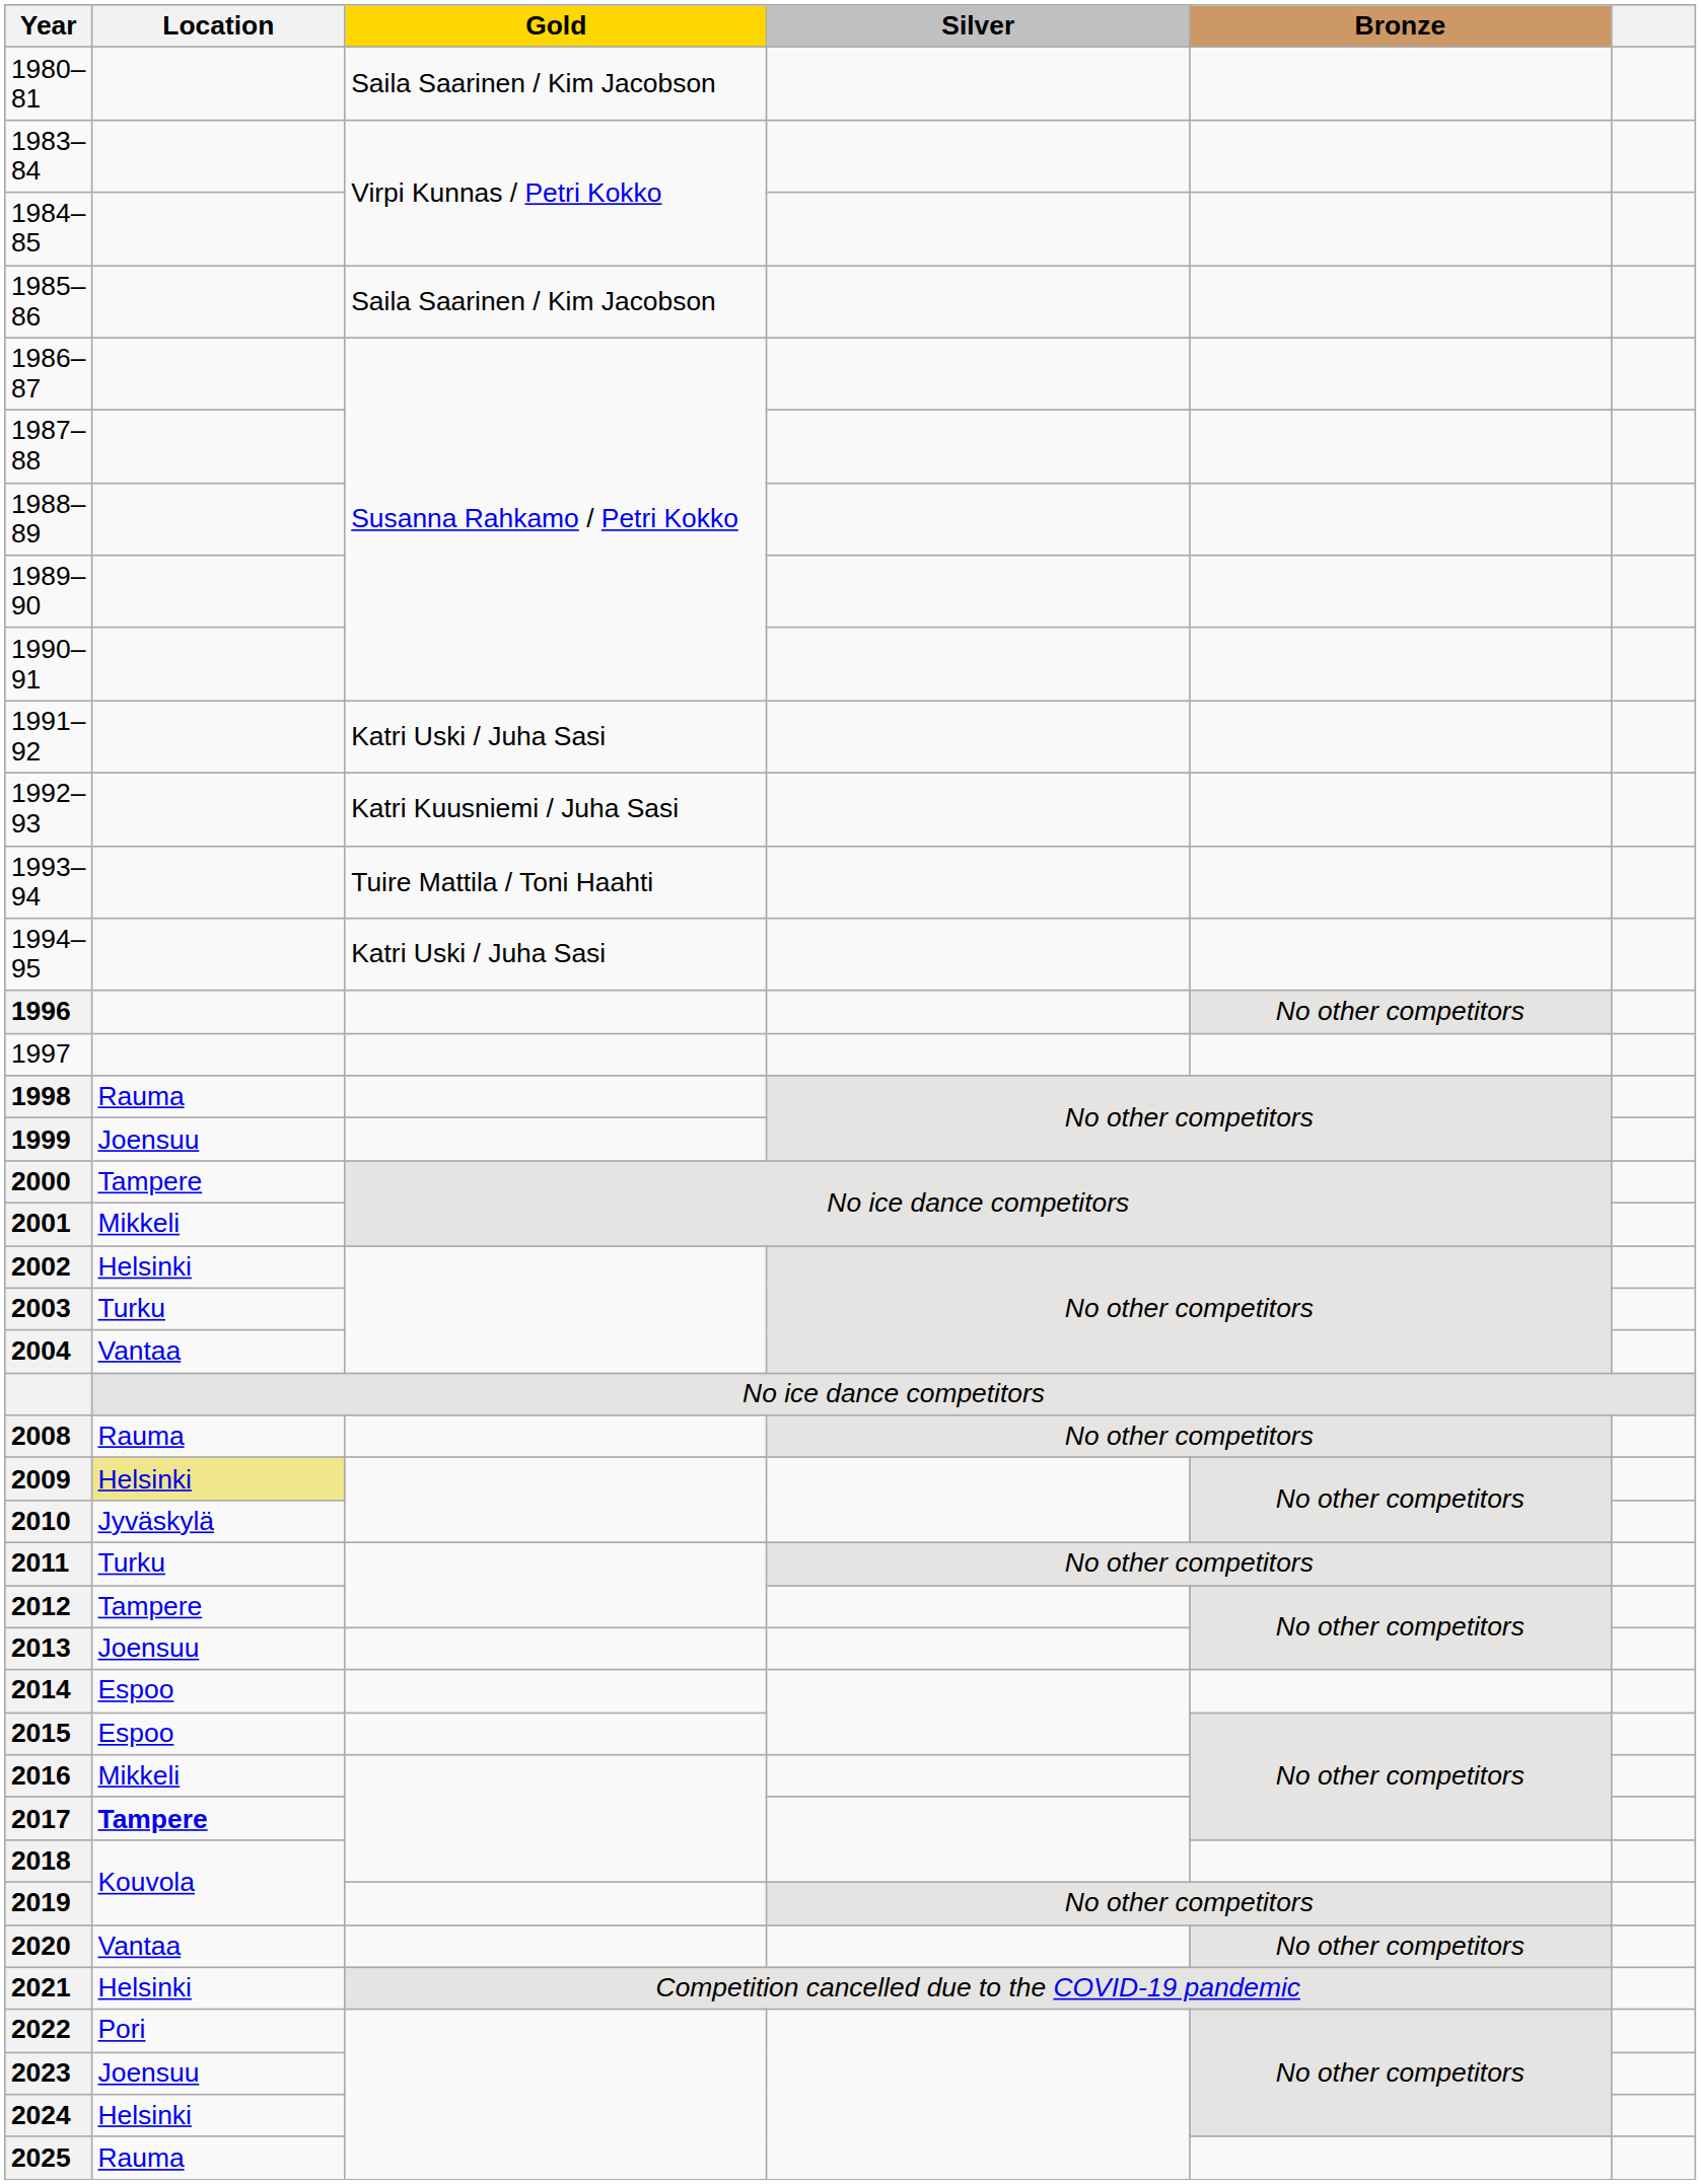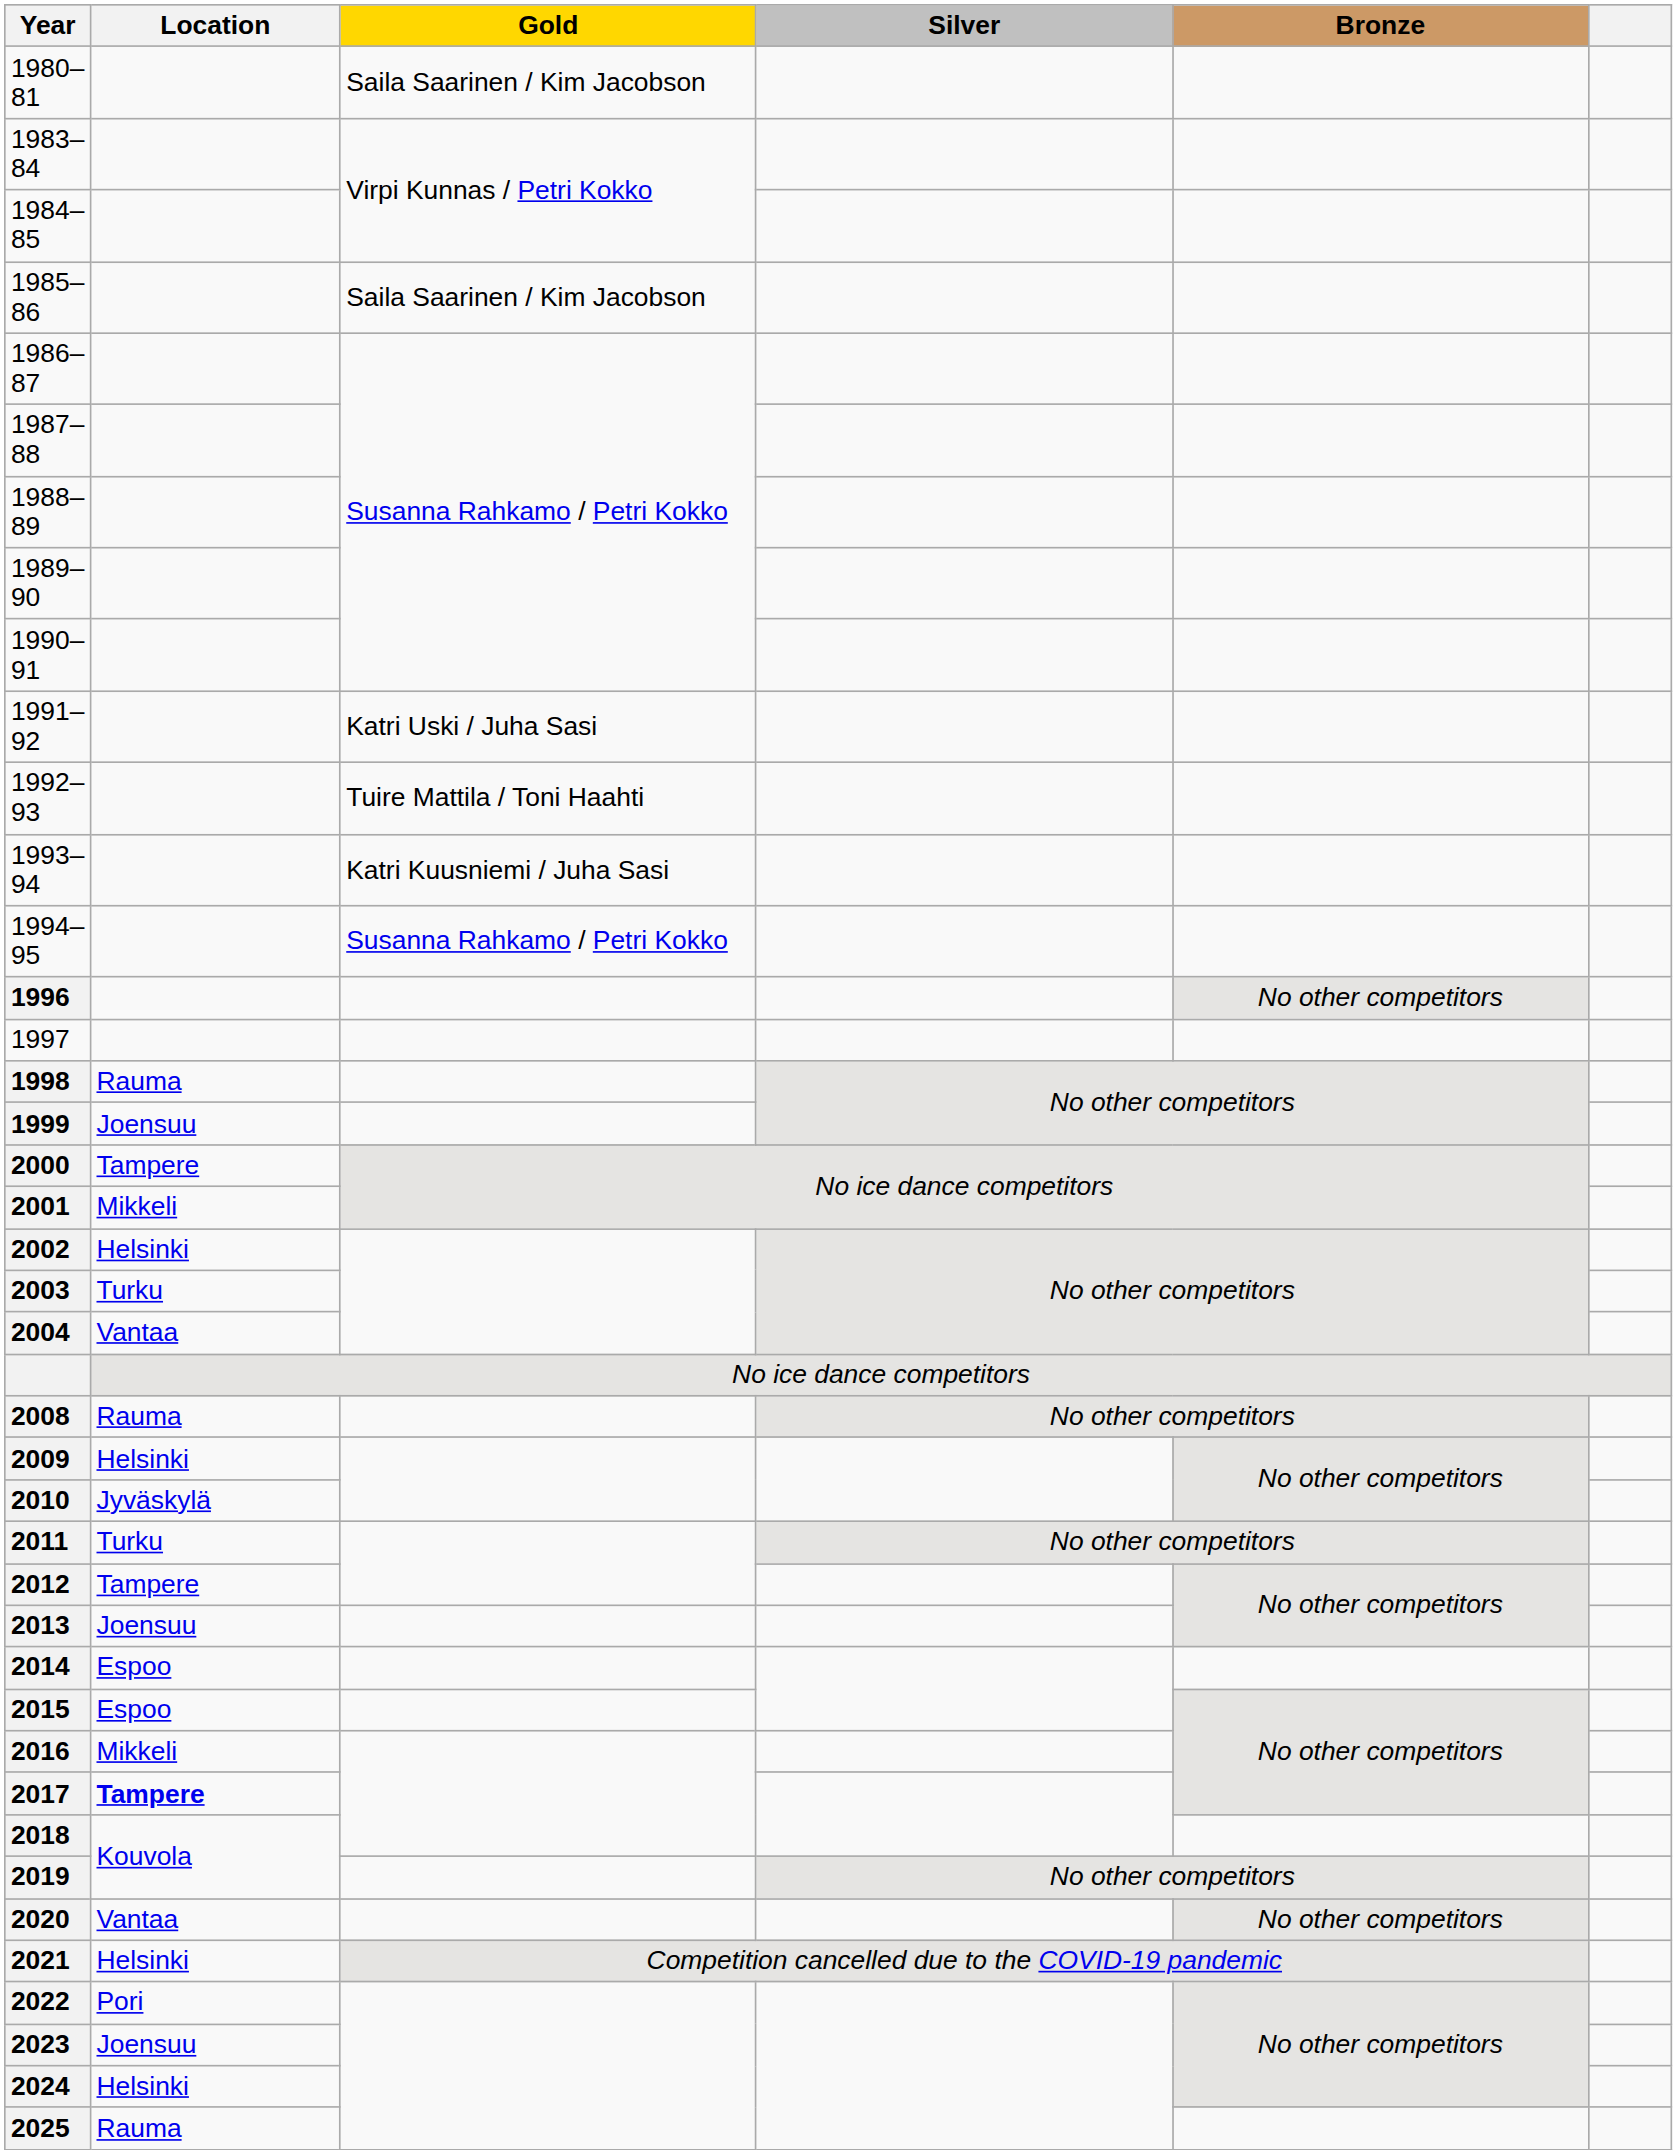 <table class="wikitable unsortable" style="text-align:left; width:80%">
 <tr>
 <th scope="col" style="text-align:center; width:5%">Year</th>
 <th scope="col" style="text-align:center; width:15%">Location</th>
 <td scope="col" style="text-align:center; width:25%; background:gold"><strong>Gold</strong></td>
 <td scope="col" style="text-align:center; width:25%; background:silver"><strong>Silver</strong></td>
 <td scope="col" style="text-align:center; width:25%; background:#c96"><strong>Bronze</strong></td>
 <th scope="col" style="text-align:center; width:5%"></th>
 </tr>
 <tr>
 <td>1980–81</td>
 <td></td>
 <td>Saila Saarinen / Kim Jacobson</td>
 <td></td>
 <td></td>
 <td></td>
 </tr>
 <tr>
 <td>1983–84</td>
 <td></td>
 <td rowspan="2">Virpi Kunnas / <a href='#'>Petri Kokko</a></td>
 <td></td>
 <td></td>
 <td></td>
 </tr>
 <tr>
 <td>1984–85</td>
 <td></td>
 <td></td>
 <td></td>
 <td></td>
 </tr>
 <tr>
 <td>1985–86</td>
 <td></td>
 <td>Saila Saarinen / Kim Jacobson</td>
 <td></td>
 <td></td>
 <td></td>
 </tr>
 <tr>
 <td>1986–87</td>
 <td></td>
 <td rowspan="5"><a href='#'>Susanna Rahkamo</a> / <a href='#'>Petri Kokko</a></td>
 <td></td>
 <td></td>
 <td></td>
 </tr>
 <tr>
 <td>1987–88</td>
 <td></td>
 <td></td>
 <td></td>
 <td></td>
 </tr>
 <tr>
 <td>1988–89</td>
 <td></td>
 <td></td>
 <td></td>
 <td></td>
 </tr>
 <tr>
 <td>1989–90</td>
 <td></td>
 <td></td>
 <td></td>
 <td></td>
 </tr>
 <tr>
 <td>1990–91</td>
 <td></td>
 <td></td>
 <td></td>
 <td></td>
 </tr>
 <tr>
 <td>1991–92</td>
 <td></td>
 <td>Katri Uski / Juha Sasi</td>
 <td></td>
 <td></td>
 <td></td>
 </tr>
 <tr>
 <td>1992–93</td>
 <td></td>
-<td>Katri Kuusniemi / Juha Sasi</td>
+<td>Tuire Mattila / Toni Haahti</td>
 <td></td>
 <td></td>
 <td></td>
 </tr>
 <tr>
 <td>1993–94</td>
 <td></td>
-<td>Tuire Mattila / Toni Haahti</td>
+<td>Katri Kuusniemi / Juha Sasi</td>
 <td></td>
 <td></td>
 <td></td>
 </tr>
 <tr>
 <td>1994–95</td>
 <td></td>
-<td>Katri Uski / Juha Sasi</td>
+<td><a href='#'>Susanna Rahkamo</a> / <a href='#'>Petri Kokko</a></td>
 <td></td>
 <td></td>
 <td></td>
 </tr>
 <tr>
 <th scope="row" style="text-align:left">1996</th>
 <td></td>
 <td></td>
 <td></td>
 <td bgcolor="e5e4e2" align="center"><em>No other competitors</em></td>
 <td></td>
 </tr>
 <tr>
 <td>1997</td>
 <td></td>
 <td></td>
 <td></td>
 <td></td>
 <td></td>
 </tr>
 <tr>
 <th scope="row" style="text-align:left">1998</th>
 <td><a href='#'>Rauma</a></td>
 <td></td>
 <td colspan="2" rowspan="2" bgcolor="e5e4e2" align="center"><em>No other competitors</em></td>
 <td></td>
 </tr>
 <tr>
 <th scope="row" style="text-align:left">1999</th>
 <td><a href='#'>Joensuu</a></td>
 <td></td>
 <td></td>
 </tr>
 <tr>
 <th scope="row" style="text-align:left">2000</th>
 <td><a href='#'>Tampere</a></td>
 <td colspan="3" rowspan="2" bgcolor="e5e4e2" align="center"><em>No ice dance competitors</em></td>
 <td></td>
 </tr>
 <tr>
 <th scope="row" style="text-align:left">2001</th>
 <td><a href='#'>Mikkeli</a></td>
 <td></td>
 </tr>
 <tr>
 <th scope="row" style="text-align:left">2002</th>
 <td><a href='#'>Helsinki</a></td>
 <td rowspan="3"></td>
 <td colspan="2" rowspan="3" bgcolor="e5e4e2" align="center"><em>No other competitors</em></td>
 <td></td>
 </tr>
 <tr>
 <th scope="row" style="text-align:left">2003</th>
 <td><a href='#'>Turku</a></td>
 <td></td>
 </tr>
 <tr>
 <th scope="row" style="text-align:left">2004</th>
 <td><a href='#'>Vantaa</a></td>
 <td></td>
 </tr>
 <tr>
 <th scope="row" style="text-align:left"></th>
 <td colspan="5" bgcolor="e5e4e2" align="center"><em>No ice dance competitors</em></td>
 </tr>
 <tr>
 <th scope="row" style="text-align:left">2008</th>
 <td><a href='#'>Rauma</a></td>
 <td></td>
 <td colspan="2" bgcolor="e5e4e2" align="center"><em>No other competitors</em></td>
 <td></td>
 </tr>
 <tr>
 <th scope="row" style="text-align:left">2009</th>
-<td style="background: khaki;"><a href='#'>Helsinki</a></td>
+<td><a href='#'>Helsinki</a></td>
 <td rowspan="2"></td>
 <td rowspan="2"></td>
 <td rowspan="2" bgcolor="e5e4e2" align="center"><em>No other competitors</em></td>
 <td></td>
 </tr>
 <tr>
 <th scope="row" style="text-align:left">2010</th>
 <td><a href='#'>Jyväskylä</a></td>
 <td></td>
 </tr>
 <tr>
 <th scope="row" style="text-align:left">2011</th>
 <td><a href='#'>Turku</a></td>
 <td rowspan="2"></td>
 <td colspan=2 bgcolor="e5e4e2" align="center"><em>No other competitors</em></td>
 <td></td>
 </tr>
 <tr>
 <th scope="row" style="text-align:left">2012</th>
 <td><a href='#'>Tampere</a></td>
 <td></td>
 <td rowspan="2" bgcolor="e5e4e2" align="center"><em>No other competitors</em></td>
 <td></td>
 </tr>
 <tr>
 <th scope="row" style="text-align:left">2013</th>
 <td><a href='#'>Joensuu</a></td>
 <td></td>
 <td></td>
 <td></td>
 </tr>
 <tr>
 <th scope="row" style="text-align:left">2014</th>
 <td><a href='#'>Espoo</a></td>
 <td></td>
 <td rowspan="2"></td>
 <td></td>
 <td></td>
 </tr>
 <tr>
 <th scope="row" style="text-align:left">2015</th>
 <td><a href='#'>Espoo</a></td>
 <td></td>
 <td rowspan="3" bgcolor="e5e4e2" align="center"><em>No other competitors</em></td>
 <td></td>
 </tr>
 <tr>
 <th scope="row" style="text-align:left">2016</th>
 <td><a href='#'>Mikkeli</a></td>
 <td rowspan="3"></td>
 <td></td>
 <td></td>
 </tr>
 <tr>
 <th scope="row" style="text-align:left">2017</th>
 <td><strong><a href='#'>Tampere</a></strong></td>
 <td rowspan="2"></td>
 <td></td>
 </tr>
 <tr>
 <th scope="row" style="text-align:left">2018</th>
 <td rowspan="2"><a href='#'>Kouvola</a></td>
 <td></td>
 <td></td>
 </tr>
 <tr>
 <th scope="row" style="text-align:left">2019</th>
 <td></td>
 <td colspan="2" bgcolor="e5e4e2" align="center"><em>No other competitors</em></td>
 <td></td>
 </tr>
 <tr>
 <th scope="row" style="text-align:left">2020</th>
 <td><a href='#'>Vantaa</a></td>
 <td></td>
 <td></td>
 <td bgcolor="e5e4e2" align="center"><em>No other competitors</em></td>
 <td></td>
 </tr>
 <tr>
 <th scope="row" style="text-align:left">2021</th>
 <td><a href='#'>Helsinki</a></td>
 <td colspan="3" bgcolor="e5e4e2" align="center"><em>Competition cancelled due to the <a href='#'>COVID-19 pandemic</a></em></td>
 <td></td>
 </tr>
 <tr>
 <th scope="row" style="text-align:left">2022</th>
 <td><a href='#'>Pori</a></td>
 <td rowspan="4"></td>
 <td rowspan="4"></td>
 <td rowspan="3" bgcolor="e5e4e2" align="center"><em>No other competitors</em></td>
 <td></td>
 </tr>
 <tr>
 <th scope="row" style="text-align:left">2023</th>
 <td><a href='#'>Joensuu</a></td>
 <td></td>
 </tr>
 <tr>
 <th scope="row" style="text-align:left">2024</th>
 <td><a href='#'>Helsinki</a></td>
 <td></td>
 </tr>
 <tr>
 <th scope="row" style="text-align:left">2025</th>
 <td><a href='#'>Rauma</a></td>
 <td></td>
 <td></td>
 </tr>
 </table>
